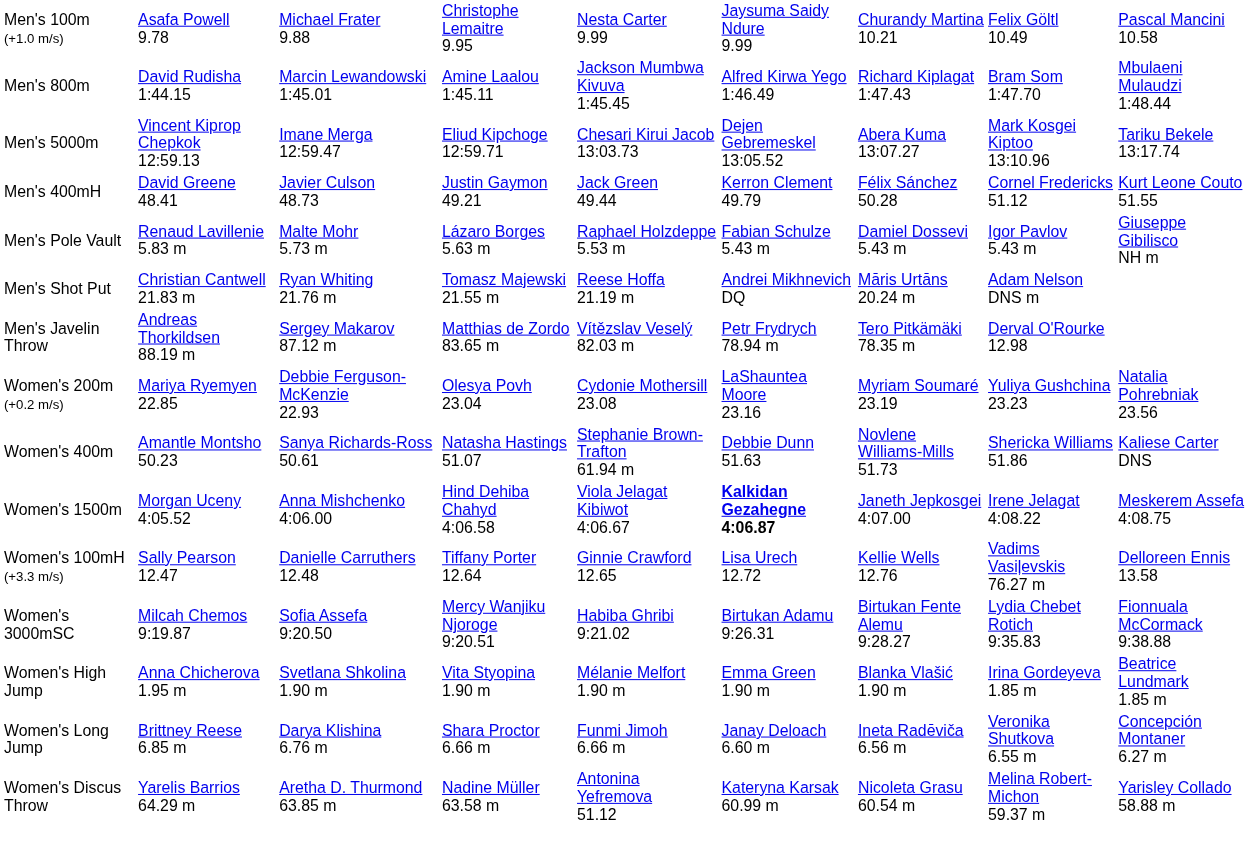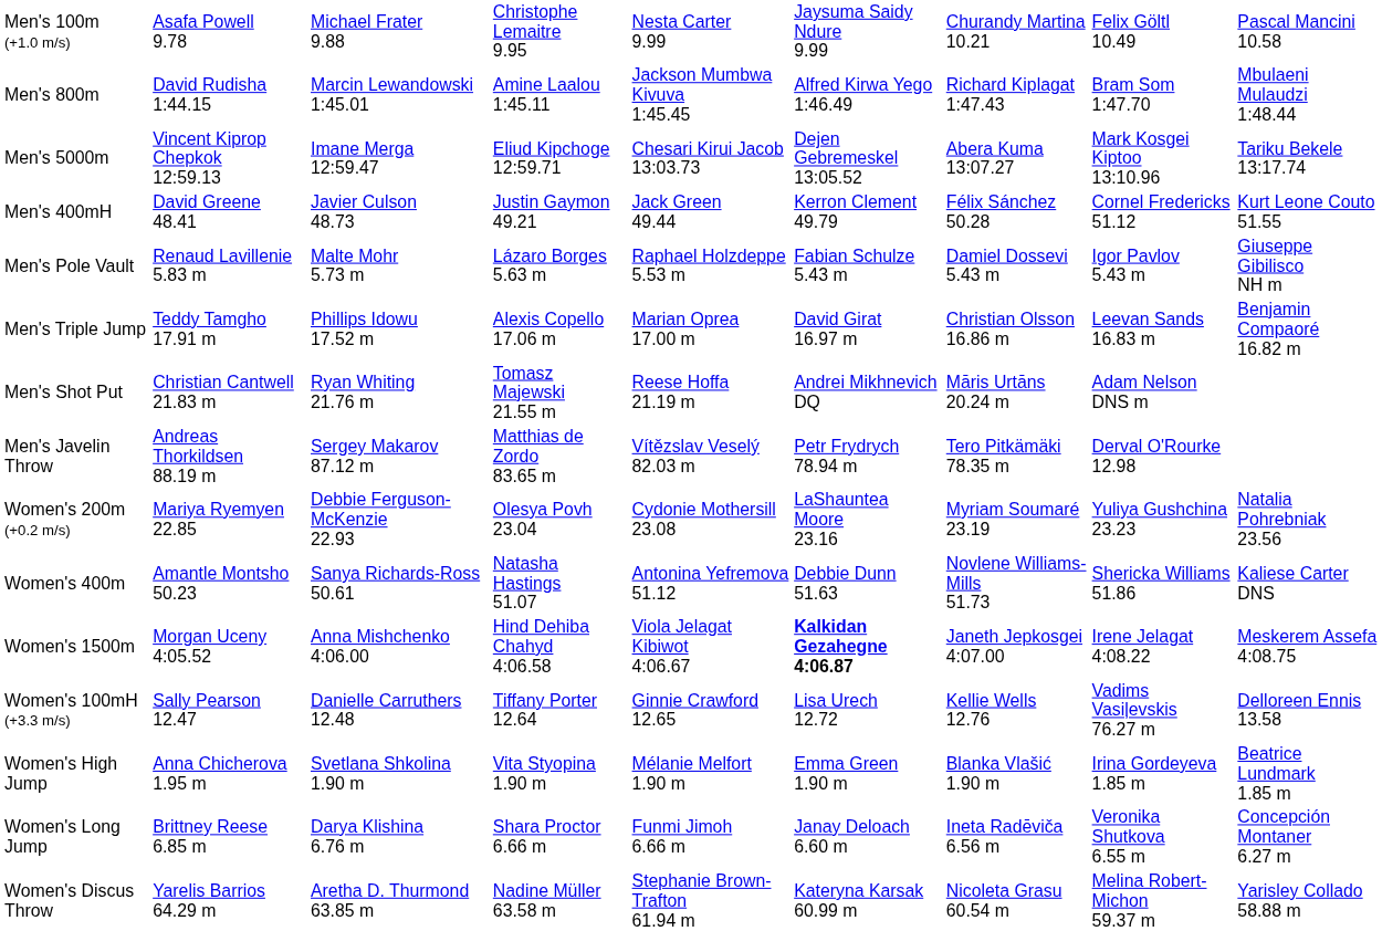 <table>
 <tr>
 <td>Men's 100m<br><small>(+1.0 m/s)</small></td>
 <td><a href='#'>Asafa Powell</a><br>  9.78</td>
 <td><a href='#'>Michael Frater</a><br>  9.88</td>
 <td><a href='#'>Christophe Lemaitre</a><br>  9.95</td>
 <td><a href='#'>Nesta Carter</a><br>  9.99</td>
 <td><a href='#'>Jaysuma Saidy Ndure</a><br>  9.99</td>
 <td><a href='#'>Churandy Martina</a><br>  10.21</td>
 <td><a href='#'>Felix Göltl</a><br>  10.49</td>
 <td><a href='#'>Pascal Mancini</a><br>  10.58</td>
 </tr>
 <tr>
 <td>Men's 800m</td>
 <td><a href='#'>David Rudisha</a><br>  1:44.15</td>
 <td><a href='#'>Marcin Lewandowski</a><br>  1:45.01</td>
 <td><a href='#'>Amine Laalou</a><br>  1:45.11</td>
 <td><a href='#'>Jackson Mumbwa Kivuva</a><br>  1:45.45</td>
 <td><a href='#'>Alfred Kirwa Yego</a><br>  1:46.49</td>
 <td><a href='#'>Richard Kiplagat</a><br>  1:47.43</td>
 <td><a href='#'>Bram Som</a><br>  1:47.70</td>
 <td><a href='#'>Mbulaeni Mulaudzi</a><br>  1:48.44</td>
 </tr>
 <tr>
 <td>Men's 5000m</td>
 <td><a href='#'>Vincent Kiprop Chepkok</a><br>  12:59.13</td>
 <td><a href='#'>Imane Merga</a><br>  12:59.47</td>
 <td><a href='#'>Eliud Kipchoge</a><br>  12:59.71</td>
 <td><a href='#'>Chesari Kirui Jacob</a><br>  13:03.73</td>
 <td><a href='#'>Dejen Gebremeskel</a><br>  13:05.52</td>
 <td><a href='#'>Abera Kuma</a><br>  13:07.27</td>
 <td><a href='#'>Mark Kosgei Kiptoo</a><br>  13:10.96</td>
 <td><a href='#'>Tariku Bekele</a><br>  13:17.74</td>
 </tr>
 <tr>
 <td>Men's 400mH</td>
 <td><a href='#'>David Greene</a><br>  48.41</td>
 <td><a href='#'>Javier Culson</a><br>  48.73</td>
 <td><a href='#'>Justin Gaymon</a><br>  49.21</td>
 <td><a href='#'>Jack Green</a><br>  49.44</td>
 <td><a href='#'>Kerron Clement</a><br>  49.79</td>
 <td><a href='#'>Félix Sánchez</a><br>  50.28</td>
 <td><a href='#'>Cornel Fredericks</a><br>  51.12</td>
 <td><a href='#'>Kurt Leone Couto</a><br>  51.55</td>
 </tr>
 <tr>
 <td>Men's Pole Vault</td>
 <td><a href='#'>Renaud Lavillenie</a><br>  5.83 m</td>
 <td><a href='#'>Malte Mohr</a><br>  5.73 m</td>
 <td><a href='#'>Lázaro Borges</a><br>  5.63 m</td>
 <td><a href='#'>Raphael Holzdeppe</a><br>  5.53 m</td>
 <td><a href='#'>Fabian Schulze</a><br>  5.43 m</td>
 <td><a href='#'>Damiel Dossevi</a><br>  5.43 m</td>
 <td><a href='#'>Igor Pavlov</a><br>  5.43 m</td>
 <td><a href='#'>Giuseppe Gibilisco</a><br>  NH m</td>
 </tr>
 <tr>
+<td>Men's Triple Jump</td>
+<td><a href='#'>Teddy Tamgho</a><br>  17.91 m</td>
+<td><a href='#'>Phillips Idowu</a><br>  17.52 m</td>
+<td><a href='#'>Alexis Copello</a><br>  17.06 m</td>
+<td><a href='#'>Marian Oprea</a><br>  17.00 m</td>
+<td><a href='#'>David Girat</a><br>  16.97 m</td>
+<td><a href='#'>Christian Olsson</a><br>  16.86 m</td>
+<td><a href='#'>Leevan Sands</a><br>  16.83 m</td>
+<td><a href='#'>Benjamin Compaoré</a><br>  16.82 m</td>
+</tr>
+<tr>
 <td>Men's Shot Put</td>
 <td><a href='#'>Christian Cantwell</a><br>  21.83 m</td>
 <td><a href='#'>Ryan Whiting</a><br>  21.76 m</td>
 <td><a href='#'>Tomasz Majewski</a><br>  21.55 m</td>
 <td><a href='#'>Reese Hoffa</a><br>  21.19 m</td>
 <td><a href='#'>Andrei Mikhnevich</a><br>  DQ</td>
 <td><a href='#'>Māris Urtāns</a><br>  20.24 m</td>
 <td><a href='#'>Adam Nelson</a><br>  DNS m</td>
 </tr>
 <tr>
 <td>Men's Javelin Throw</td>
 <td><a href='#'>Andreas Thorkildsen</a><br>  88.19 m</td>
 <td><a href='#'>Sergey Makarov</a><br>  87.12 m</td>
 <td><a href='#'>Matthias de Zordo</a><br>  83.65 m</td>
 <td><a href='#'>Vítězslav Veselý</a><br>  82.03 m</td>
 <td><a href='#'>Petr Frydrych</a><br>  78.94 m</td>
 <td><a href='#'>Tero Pitkämäki</a><br>  78.35 m</td>
 <td><a href='#'>Derval O'Rourke</a><br>  12.98</td>
 </tr>
 <tr>
 <td>Women's 200m<br><small>(+0.2 m/s)</small></td>
 <td><a href='#'>Mariya Ryemyen</a><br>  22.85</td>
 <td><a href='#'>Debbie Ferguson-McKenzie</a><br>  22.93</td>
 <td><a href='#'>Olesya Povh</a><br>  23.04</td>
 <td><a href='#'>Cydonie Mothersill</a><br>  23.08</td>
 <td><a href='#'>LaShauntea Moore</a><br>  23.16</td>
 <td><a href='#'>Myriam Soumaré</a><br>  23.19</td>
 <td><a href='#'>Yuliya Gushchina</a><br>  23.23</td>
 <td><a href='#'>Natalia Pohrebniak</a><br>  23.56</td>
 </tr>
 <tr>
 <td>Women's 400m</td>
 <td><a href='#'>Amantle Montsho</a><br>  50.23</td>
 <td><a href='#'>Sanya Richards-Ross</a><br>  50.61</td>
 <td><a href='#'>Natasha Hastings</a><br>  51.07</td>
-<td><a href='#'>Stephanie Brown-Trafton</a><br>  61.94 m</td>
+<td><a href='#'>Antonina Yefremova</a><br>  51.12</td>
 <td><a href='#'>Debbie Dunn</a><br>  51.63</td>
 <td><a href='#'>Novlene Williams-Mills</a><br>  51.73</td>
 <td><a href='#'>Shericka Williams</a><br>  51.86</td>
 <td><a href='#'>Kaliese Carter</a><br>  DNS</td>
 </tr>
 <tr>
 <td>Women's 1500m</td>
 <td><a href='#'>Morgan Uceny</a><br>  4:05.52</td>
 <td><a href='#'>Anna Mishchenko</a><br>  4:06.00</td>
 <td><a href='#'>Hind Dehiba Chahyd</a><br>  4:06.58</td>
 <td><a href='#'>Viola Jelagat Kibiwot</a><br>  4:06.67</td>
 <td><strong><a href='#'>Kalkidan Gezahegne</a><br>  4:06.87</strong></td>
 <td><a href='#'>Janeth Jepkosgei</a><br>  4:07.00</td>
 <td><a href='#'>Irene Jelagat</a><br>  4:08.22</td>
 <td><a href='#'>Meskerem Assefa</a><br>  4:08.75</td>
 </tr>
 <tr>
 <td>Women's 100mH<br><small>(+3.3 m/s)</small></td>
 <td><a href='#'>Sally Pearson</a><br>  12.47</td>
 <td><a href='#'>Danielle Carruthers</a><br>  12.48</td>
 <td><a href='#'>Tiffany Porter</a><br>  12.64</td>
 <td><a href='#'>Ginnie Crawford</a><br>  12.65</td>
 <td><a href='#'>Lisa Urech</a><br>  12.72</td>
 <td><a href='#'>Kellie Wells</a><br>  12.76</td>
 <td><a href='#'>Vadims Vasiļevskis</a><br>  76.27 m</td>
 <td><a href='#'>Delloreen Ennis</a><br>  13.58</td>
 </tr>
 <tr>
-<td>Women's 3000mSC</td>
-<td><a href='#'>Milcah Chemos</a><br>  9:19.87</td>
-<td><a href='#'>Sofia Assefa</a><br>  9:20.50</td>
-<td><a href='#'>Mercy Wanjiku Njoroge</a><br>  9:20.51</td>
-<td><a href='#'>Habiba Ghribi</a><br>  9:21.02</td>
-<td><a href='#'>Birtukan Adamu</a><br>  9:26.31</td>
-<td><a href='#'>Birtukan Fente Alemu</a><br>  9:28.27</td>
-<td><a href='#'>Lydia Chebet Rotich</a><br>  9:35.83</td>
-<td><a href='#'>Fionnuala McCormack</a><br>  9:38.88</td>
-</tr>
-<tr>
 <td>Women's High Jump</td>
 <td><a href='#'>Anna Chicherova</a><br>  1.95 m</td>
 <td><a href='#'>Svetlana Shkolina</a><br>  1.90 m</td>
 <td><a href='#'>Vita Styopina</a><br>  1.90 m</td>
 <td><a href='#'>Mélanie Melfort</a><br>  1.90 m</td>
 <td><a href='#'>Emma Green</a><br>  1.90 m</td>
 <td><a href='#'>Blanka Vlašić</a><br>  1.90 m</td>
 <td><a href='#'>Irina Gordeyeva</a><br>  1.85 m</td>
 <td><a href='#'>Beatrice Lundmark</a><br>  1.85 m</td>
 </tr>
 <tr>
 <td>Women's Long Jump</td>
 <td><a href='#'>Brittney Reese</a><br>  6.85 m</td>
 <td><a href='#'>Darya Klishina</a><br>  6.76 m</td>
 <td><a href='#'>Shara Proctor</a><br>  6.66 m</td>
 <td><a href='#'>Funmi Jimoh</a><br>  6.66 m</td>
 <td><a href='#'>Janay Deloach</a><br>  6.60 m</td>
 <td><a href='#'>Ineta Radēviča</a><br>  6.56 m</td>
 <td><a href='#'>Veronika Shutkova</a><br>  6.55 m</td>
 <td><a href='#'>Concepción Montaner</a><br>  6.27 m</td>
 </tr>
 <tr>
 <td>Women's Discus Throw</td>
 <td><a href='#'>Yarelis Barrios</a><br>  64.29 m</td>
 <td><a href='#'>Aretha D. Thurmond</a><br>  63.85 m</td>
 <td><a href='#'>Nadine Müller</a><br>  63.58 m</td>
-<td><a href='#'>Antonina Yefremova</a><br>  51.12</td>
+<td><a href='#'>Stephanie Brown-Trafton</a><br>  61.94 m</td>
 <td><a href='#'>Kateryna Karsak</a><br>  60.99 m</td>
 <td><a href='#'>Nicoleta Grasu</a><br>  60.54 m</td>
 <td><a href='#'>Melina Robert-Michon</a><br>  59.37 m</td>
 <td><a href='#'>Yarisley Collado</a><br>  58.88 m</td>
 </tr>
 </table>
